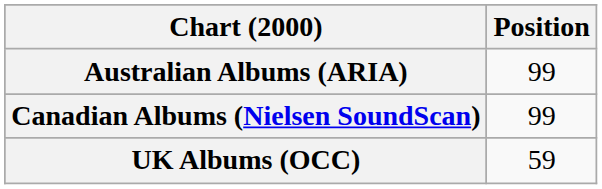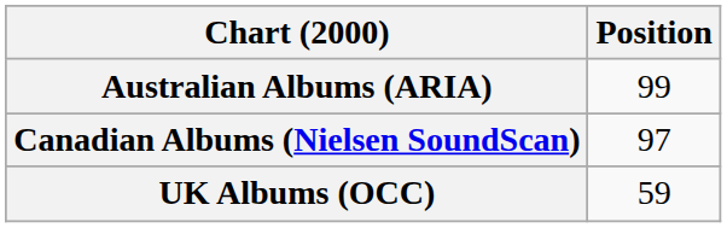 <table class="wikitable sortable plainrowheaders" style="text-align:center">
 <tr>
 <th scope="col">Chart (2000)</th>
 <th scope="col">Position</th>
 </tr>
 <tr>
 <th scope="row">Australian Albums (ARIA)</th>
 <td>99</td>
 </tr>
 <tr>
 <th scope="row">Canadian Albums (<a href='#'>Nielsen SoundScan</a>)</th>
-<td>99</td>
+<td>97</td>
 </tr>
 <tr>
 <th scope="row">UK Albums (OCC)</th>
 <td>59</td>
 </tr>
 </table>
